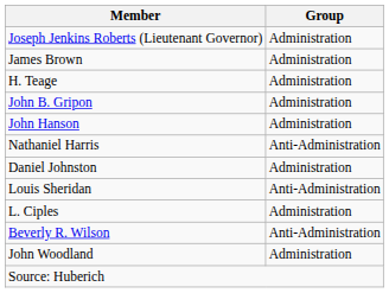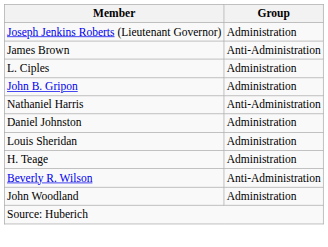 <table class=wikitable>
 <tr>
 <th>Member</th>
 <th>Group</th>
 </tr>
 <tr>
 <td><a href='#'>Joseph Jenkins Roberts</a> (Lieutenant Governor)</td>
 <td>Administration</td>
 </tr>
 <tr>
 <td>James Brown</td>
-<td>Administration</td>
+<td>Anti-Administration</td>
 </tr>
 <tr>
-<td>H. Teage</td>
+<td>L. Ciples</td>
 <td>Administration</td>
 </tr>
 <tr>
 <td><a href='#'>John B. Gripon</a></td>
-<td>Administration</td>
-</tr>
-<tr>
-<td><a href='#'>John Hanson</a></td>
 <td>Administration</td>
 </tr>
 <tr>
 <td>Nathaniel Harris</td>
 <td>Anti-Administration</td>
 </tr>
 <tr>
 <td>Daniel Johnston</td>
 <td>Administration</td>
 </tr>
 <tr>
 <td>Louis Sheridan</td>
-<td>Anti-Administration</td>
+<td>Administration</td>
 </tr>
 <tr>
-<td>L. Ciples</td>
+<td>H. Teage</td>
 <td>Administration</td>
 </tr>
 <tr>
 <td><a href='#'>Beverly R. Wilson</a></td>
 <td>Anti-Administration</td>
 </tr>
 <tr>
 <td>John Woodland</td>
 <td>Administration</td>
 </tr>
 <tr>
 <td colspan=2>Source: Huberich</td>
 </tr>
 </table>
